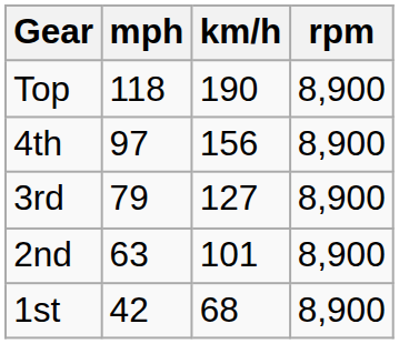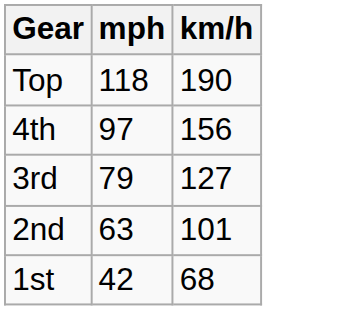 <table class="wikitable">
 <tr>
 <th>Gear</th>
 <th>mph</th>
 <th>km/h</th>
-<th>rpm</th>
 </tr>
 <tr>
 <td>Top</td>
 <td>118</td>
 <td>190</td>
-<td>8,900</td>
 </tr>
 <tr>
 <td>4th</td>
 <td>97</td>
 <td>156</td>
-<td>8,900</td>
 </tr>
 <tr>
 <td>3rd</td>
 <td>79</td>
 <td>127</td>
-<td>8,900</td>
 </tr>
 <tr>
 <td>2nd</td>
 <td>63</td>
 <td>101</td>
-<td>8,900</td>
 </tr>
 <tr>
 <td>1st</td>
 <td>42</td>
 <td>68</td>
-<td>8,900</td>
 </tr>
 </table>
